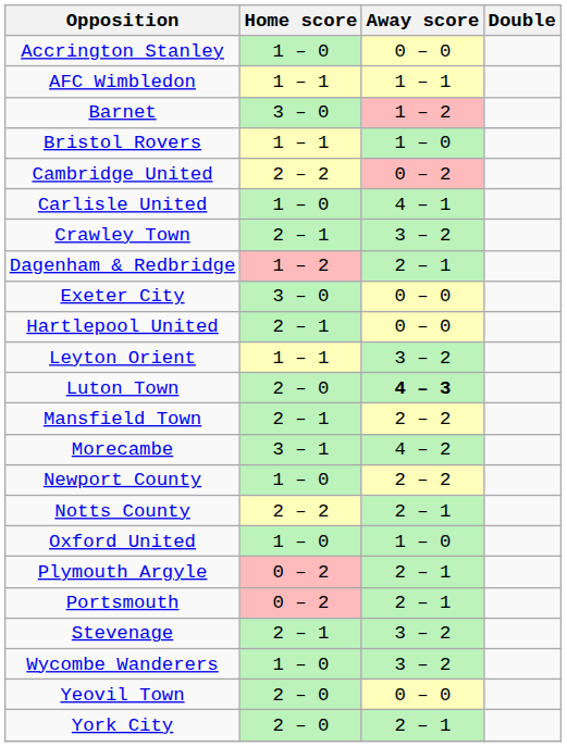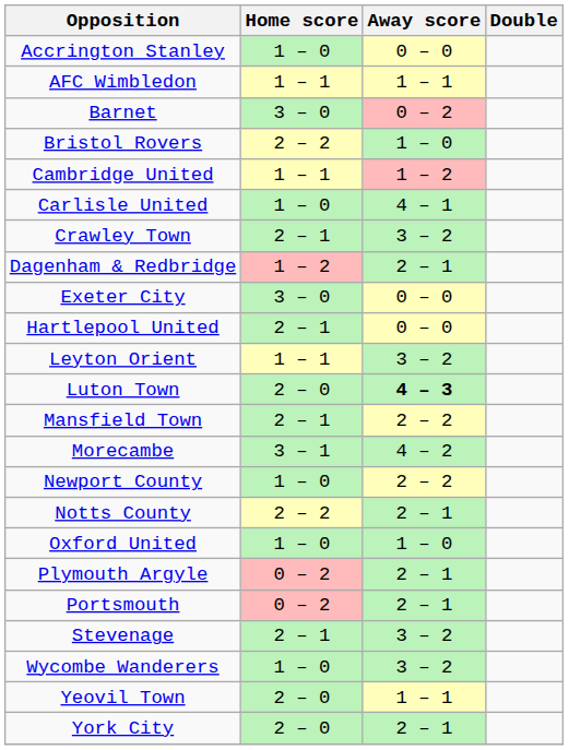 <table class="wikitable" style="text-align: center;">
 <tr>
 <th>Opposition</th>
 <th>Home score</th>
 <th>Away score</th>
 <th>Double</th>
 </tr>
 <tr>
 <td><a href='#'>Accrington Stanley</a></td>
 <td style="background:#BBF3BB;">1 – 0</td>
 <td style="background:#FFFFBB;">0 – 0</td>
 <td></td>
 </tr>
 <tr>
 <td><a href='#'>AFC Wimbledon</a></td>
 <td style="background:#FFFFBB;">1 – 1</td>
 <td style="background:#FFFFBB;">1 – 1</td>
 <td></td>
 </tr>
 <tr>
 <td><a href='#'>Barnet</a></td>
 <td style="background:#BBF3BB;">3 – 0</td>
-<td style="background:#fbb;">1 – 2</td>
+<td style="background:#fbb;">0 – 2</td>
 <td></td>
 </tr>
 <tr>
 <td><a href='#'>Bristol Rovers</a></td>
-<td style="background:#FFFFBB;">1 – 1</td>
+<td style="background:#FFFFBB;">2 – 2</td>
 <td style="background:#BBF3BB;">1 – 0</td>
 <td></td>
 </tr>
 <tr>
 <td><a href='#'>Cambridge United</a></td>
-<td style="background:#FFFFBB;">2 – 2</td>
-<td style="background:#fbb;">0 – 2</td>
+<td style="background:#FFFFBB;">1 – 1</td>
+<td style="background:#fbb;">1 – 2</td>
 <td></td>
 </tr>
 <tr>
 <td><a href='#'>Carlisle United</a></td>
 <td style="background:#BBF3BB;">1 – 0</td>
 <td style="background:#BBF3BB;">4 – 1</td>
 <td></td>
 </tr>
 <tr>
 <td><a href='#'>Crawley Town</a></td>
 <td style="background:#BBF3BB;">2 – 1</td>
 <td style="background:#BBF3BB;">3 – 2</td>
 <td></td>
 </tr>
 <tr>
 <td><a href='#'>Dagenham & Redbridge</a></td>
 <td style="background:#fbb;">1 – 2</td>
 <td style="background:#BBF3BB;">2 – 1</td>
 <td></td>
 </tr>
 <tr>
 <td><a href='#'>Exeter City</a></td>
 <td style="background:#BBF3BB;">3 – 0</td>
 <td style="background:#FFFFBB;">0 – 0</td>
 <td></td>
 </tr>
 <tr>
 <td><a href='#'>Hartlepool United</a></td>
 <td style="background:#BBF3BB;">2 – 1</td>
 <td style="background:#FFFFBB;">0 – 0</td>
 <td></td>
 </tr>
 <tr>
 <td><a href='#'>Leyton Orient</a></td>
 <td style="background:#FFFFBB;">1 – 1</td>
 <td style="background:#BBF3BB;">3 – 2</td>
 <td></td>
 </tr>
 <tr>
 <td><a href='#'>Luton Town</a></td>
 <td style="background:#BBF3BB;">2 – 0</td>
 <td style="background:#BBF3BB;"><strong>4 – 3</strong></td>
 <td></td>
 </tr>
 <tr>
 <td><a href='#'>Mansfield Town</a></td>
 <td style="background:#BBF3BB;">2 – 1</td>
 <td style="background:#FFFFBB;">2 – 2</td>
 <td></td>
 </tr>
 <tr>
 <td><a href='#'>Morecambe</a></td>
 <td style="background:#BBF3BB;">3 – 1</td>
 <td style="background:#BBF3BB;">4 – 2</td>
 <td></td>
 </tr>
 <tr>
 <td><a href='#'>Newport County</a></td>
 <td style="background:#BBF3BB;">1 – 0</td>
 <td style="background:#FFFFBB;">2 – 2</td>
 <td></td>
 </tr>
 <tr>
 <td><a href='#'>Notts County</a></td>
 <td style="background:#FFFFBB;">2 – 2</td>
 <td style="background:#BBF3BB;">2 – 1</td>
 <td></td>
 </tr>
 <tr>
 <td><a href='#'>Oxford United</a></td>
 <td style="background:#BBF3BB;">1 – 0</td>
 <td style="background:#BBF3BB;">1 – 0</td>
 <td></td>
 </tr>
 <tr>
 <td><a href='#'>Plymouth Argyle</a></td>
 <td style="background:#fbb;">0 – 2</td>
 <td style="background:#BBF3BB;">2 – 1</td>
 <td></td>
 </tr>
 <tr>
 <td><a href='#'>Portsmouth</a></td>
 <td style="background:#fbb;">0 – 2</td>
 <td style="background:#BBF3BB;">2 – 1</td>
 <td></td>
 </tr>
 <tr>
 <td><a href='#'>Stevenage</a></td>
 <td style="background:#BBF3BB;">2 – 1</td>
 <td style="background:#BBF3BB;">3 – 2</td>
 <td></td>
 </tr>
 <tr>
 <td><a href='#'>Wycombe Wanderers</a></td>
 <td style="background:#BBF3BB;">1 – 0</td>
 <td style="background:#BBF3BB;">3 – 2</td>
 <td></td>
 </tr>
 <tr>
 <td><a href='#'>Yeovil Town</a></td>
 <td style="background:#BBF3BB;">2 – 0</td>
-<td style="background:#FFFFBB;">0 – 0</td>
+<td style="background:#FFFFBB;">1 – 1</td>
 <td></td>
 </tr>
 <tr>
 <td><a href='#'>York City</a></td>
 <td style="background:#BBF3BB;">2 – 0</td>
 <td style="background:#BBF3BB;">2 – 1</td>
 <td></td>
 </tr>
 <tr>
 </tr>
 </table>
